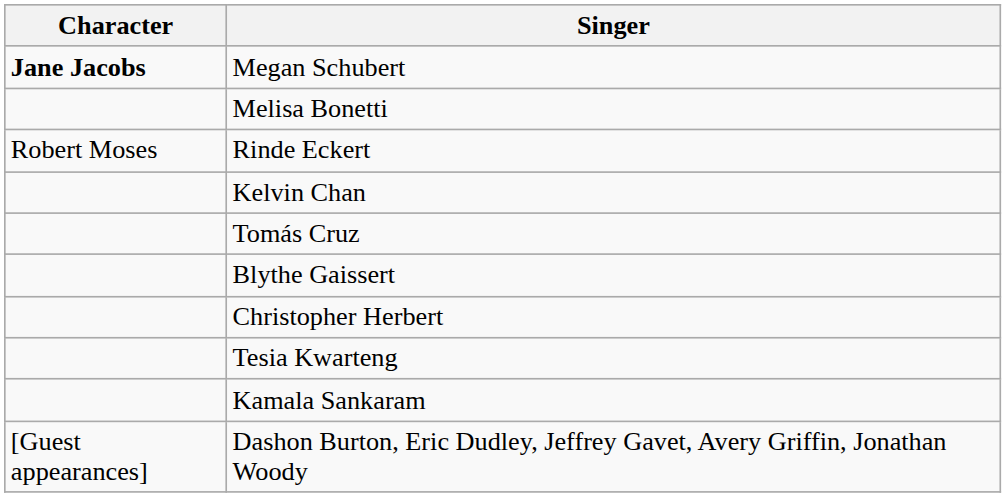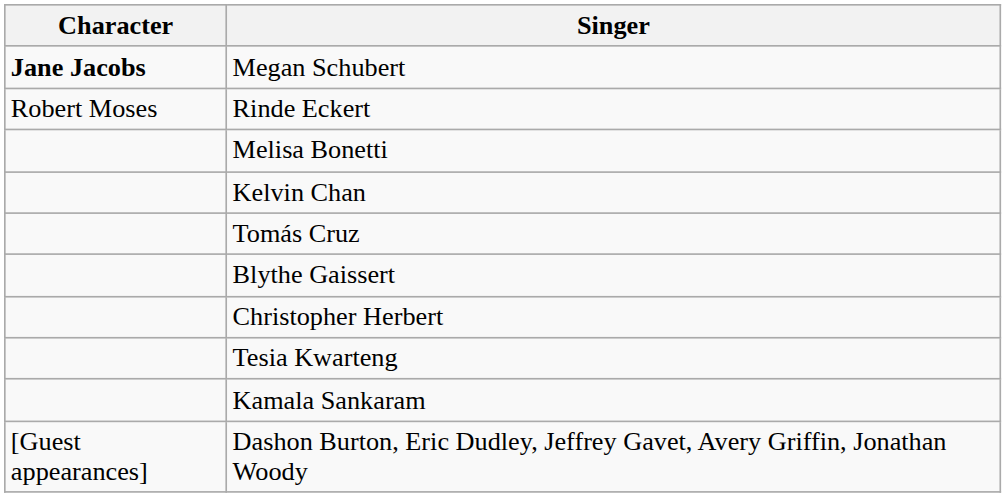 <table class="wikitable">
 <tr>
 <th>Character</th>
 <th>Singer</th>
 </tr>
 <tr>
 <td><strong>Jane Jacobs</strong></td>
 <td>Megan Schubert</td>
 </tr>
 <tr>
+<td>Robert Moses</td>
+<td>Rinde Eckert</td>
+</tr>
+<tr>
 <td></td>
 <td>Melisa Bonetti</td>
-</tr>
-<tr>
-<td>Robert Moses</td>
-<td>Rinde Eckert</td>
 </tr>
 <tr>
 <td></td>
 <td>Kelvin Chan</td>
 </tr>
 <tr>
 <td></td>
 <td>Tomás Cruz</td>
 </tr>
 <tr>
 <td></td>
 <td>Blythe Gaissert</td>
 </tr>
 <tr>
 <td></td>
 <td>Christopher Herbert</td>
 </tr>
 <tr>
 <td></td>
 <td>Tesia Kwarteng</td>
 </tr>
 <tr>
 <td></td>
 <td>Kamala Sankaram</td>
 </tr>
 <tr>
 <td>[Guest appearances]</td>
 <td>Dashon Burton, Eric Dudley, Jeffrey Gavet, Avery Griffin, Jonathan Woody</td>
 </tr>
 </table>
